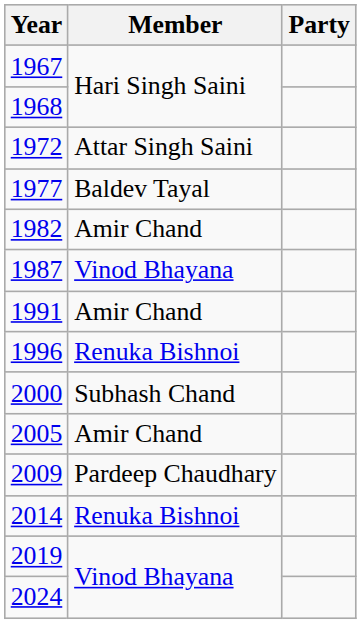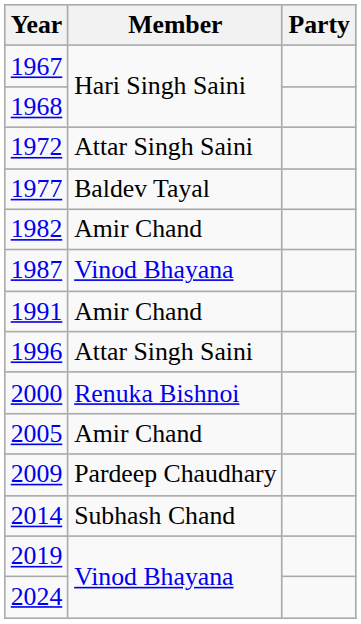 <table class="wikitable">
 <tr>
 <th>Year</th>
 <th>Member</th>
 <th colspan="2">Party</th>
 </tr>
 <tr>
 <td><a href='#'>1967</a></td>
 <td rowspan=2>Hari Singh Saini</td>
 <td></td>
 </tr>
 <tr>
 <td><a href='#'>1968</a></td>
 </tr>
 <tr>
 <td><a href='#'>1972</a></td>
 <td>Attar Singh Saini</td>
 <td></td>
 </tr>
 <tr>
 <td><a href='#'>1977</a></td>
 <td>Baldev Tayal</td>
 <td></td>
 </tr>
 <tr>
 <td><a href='#'>1982</a></td>
 <td>Amir Chand</td>
 <td></td>
 </tr>
 <tr>
 <td><a href='#'>1987</a></td>
 <td><a href='#'>Vinod Bhayana</a></td>
 <td></td>
 </tr>
 <tr>
 <td><a href='#'>1991</a></td>
 <td>Amir Chand</td>
 <td></td>
 </tr>
 <tr>
 <td><a href='#'>1996</a></td>
-<td><a href='#'>Renuka Bishnoi</a></td>
+<td>Attar Singh Saini</td>
 <td></td>
 </tr>
 <tr>
 <td><a href='#'>2000</a></td>
-<td>Subhash Chand</td>
+<td><a href='#'>Renuka Bishnoi</a></td>
 <td></td>
 </tr>
 <tr>
 <td><a href='#'>2005</a></td>
 <td>Amir Chand</td>
 <td></td>
 </tr>
 <tr>
 <td><a href='#'>2009</a></td>
 <td>Pardeep Chaudhary</td>
 <td></td>
 </tr>
 <tr>
 <td><a href='#'>2014</a></td>
-<td><a href='#'>Renuka Bishnoi</a></td>
+<td>Subhash Chand</td>
 </tr>
 <tr>
 <td><a href='#'>2019</a></td>
 <td rowspan=2><a href='#'>Vinod Bhayana</a></td>
 <td></td>
 </tr>
 <tr>
 <td><a href='#'>2024</a></td>
 </tr>
 </table>
